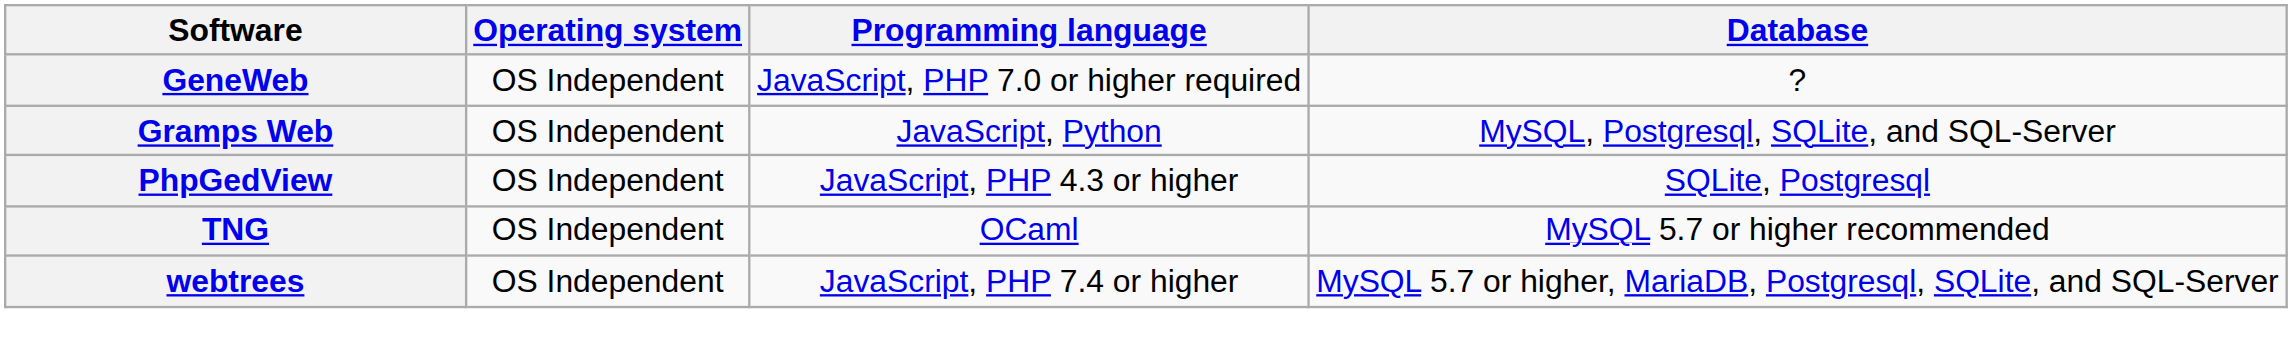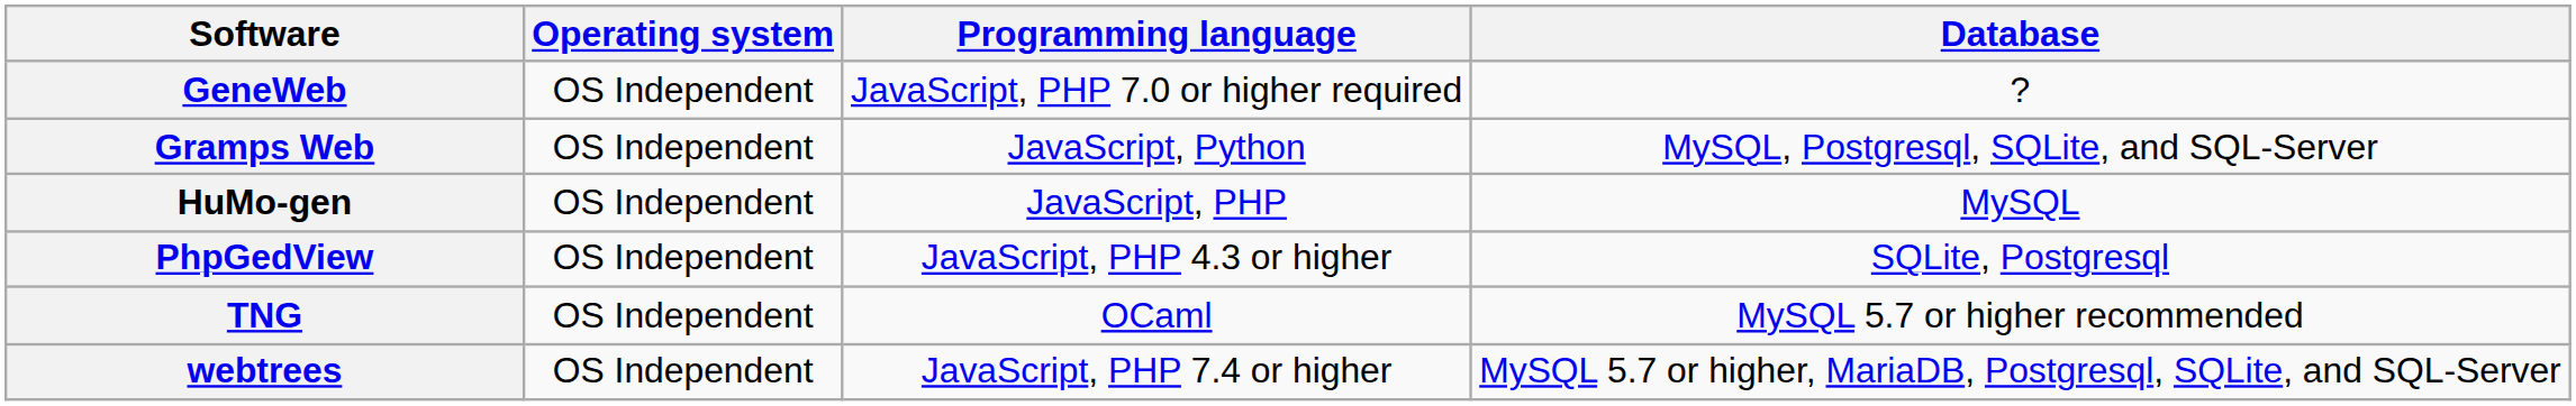 <table class="wikitable sortable" style="font-size: 85%; text-align: center; ">
 <tr>
 <th style="width: 14em">Software</th>
 <th><a href='#'>Operating system</a></th>
 <th><a href='#'>Programming language</a></th>
 <th><a href='#'>Database</a></th>
 </tr>
 <tr>
 <th><a href='#'>GeneWeb</a></th>
 <td>OS Independent</td>
 <td><a href='#'>JavaScript</a>, <a href='#'>PHP</a> 7.0 or higher required  </td>
 <td>?</td>
 </tr>
 <tr>
 <th><a href='#'>Gramps Web</a></th>
 <td>OS Independent </td>
 <td><a href='#'>JavaScript</a>, <a href='#'>Python</a></td>
 <td><a href='#'>MySQL</a>, <a href='#'>Postgresql</a>, <a href='#'>SQLite</a>, and SQL-Server </td>
 </tr>
 <tr>
+<th>HuMo-gen</th>
+<td>OS Independent </td>
+<td><a href='#'>JavaScript</a>, <a href='#'>PHP</a></td>
+<td><a href='#'>MySQL</a></td>
+</tr>
+<tr>
 <th><a href='#'>PhpGedView</a></th>
 <td>OS Independent  </td>
 <td><a href='#'>JavaScript</a>, <a href='#'>PHP</a> 4.3 or higher</td>
 <td><a href='#'>SQLite</a>, <a href='#'>Postgresql</a></td>
 </tr>
 <tr>
 <th><a href='#'>TNG</a></th>
 <td>OS Independent </td>
 <td><a href='#'>OCaml</a></td>
 <td><a href='#'>MySQL</a> 5.7 or higher recommended </td>
 </tr>
 <tr>
 <th><a href='#'>webtrees</a></th>
 <td>OS Independent </td>
 <td><a href='#'>JavaScript</a>, <a href='#'>PHP</a> 7.4 or higher </td>
 <td><a href='#'>MySQL</a> 5.7 or higher, <a href='#'>MariaDB</a>, <a href='#'>Postgresql</a>, <a href='#'>SQLite</a>, and SQL-Server </td>
 </tr>
 </table>
